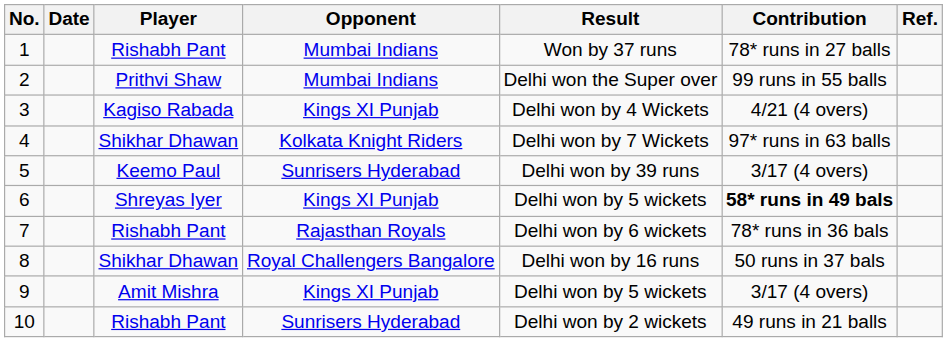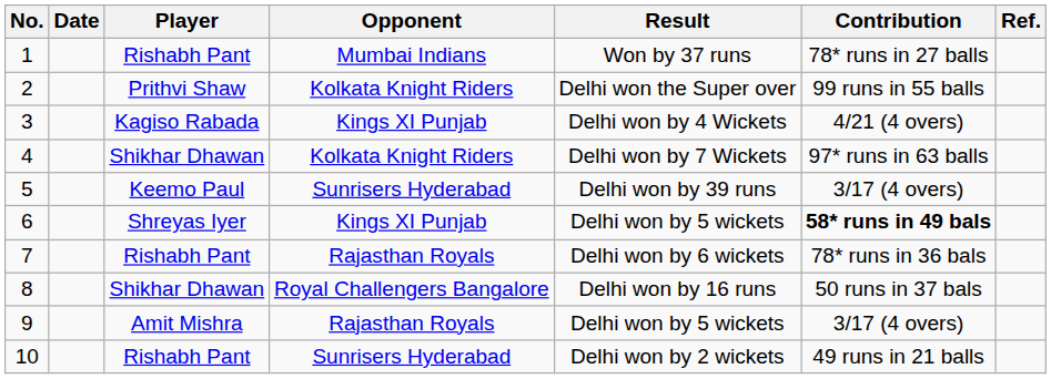 <table class="wikitable sortable" style="text-align: center;">
 <tr>
 <th>No.</th>
 <th>Date</th>
 <th>Player</th>
 <th>Opponent</th>
 <th>Result</th>
 <th>Contribution</th>
 <th>Ref.</th>
 </tr>
 <tr>
 <td>1</td>
 <td></td>
 <td><a href='#'>Rishabh Pant</a></td>
 <td><a href='#'>Mumbai Indians</a></td>
 <td>Won by 37 runs</td>
 <td>78* runs in 27 balls</td>
 <td></td>
 </tr>
 <tr>
 <td>2</td>
 <td></td>
 <td><a href='#'>Prithvi Shaw</a></td>
-<td><a href='#'>Mumbai Indians</a></td>
+<td><a href='#'>Kolkata Knight Riders</a></td>
 <td>Delhi won the Super over</td>
 <td>99 runs in 55 balls</td>
 <td></td>
 </tr>
 <tr>
 <td>3</td>
 <td></td>
 <td><a href='#'>Kagiso Rabada</a></td>
 <td><a href='#'>Kings XI Punjab</a></td>
 <td>Delhi won by 4 Wickets</td>
 <td>4/21 (4 overs)</td>
 <td></td>
 </tr>
 <tr>
 <td>4</td>
 <td></td>
 <td><a href='#'>Shikhar Dhawan</a></td>
 <td><a href='#'>Kolkata Knight Riders</a></td>
 <td>Delhi won by 7 Wickets</td>
 <td>97* runs in 63 balls</td>
 <td></td>
 </tr>
 <tr>
 <td>5</td>
 <td></td>
 <td><a href='#'>Keemo Paul</a></td>
 <td><a href='#'>Sunrisers Hyderabad</a></td>
 <td>Delhi won by 39 runs</td>
 <td>3/17 (4 overs)</td>
 <td></td>
 </tr>
 <tr>
 <td>6</td>
 <td></td>
 <td><a href='#'>Shreyas Iyer</a></td>
 <td><a href='#'>Kings XI Punjab</a></td>
 <td>Delhi won by 5 wickets</td>
 <td><strong>58* runs in 49 bals</strong></td>
 <td></td>
 </tr>
 <tr>
 <td>7</td>
 <td></td>
 <td><a href='#'>Rishabh Pant</a></td>
 <td><a href='#'>Rajasthan Royals</a></td>
 <td>Delhi won by 6 wickets</td>
 <td>78* runs in 36 bals</td>
 <td></td>
 </tr>
 <tr>
 <td>8</td>
 <td></td>
 <td><a href='#'>Shikhar Dhawan</a></td>
 <td><a href='#'>Royal Challengers Bangalore</a></td>
 <td>Delhi won by 16 runs</td>
 <td>50 runs in 37 bals</td>
 <td></td>
 </tr>
 <tr>
 <td>9</td>
 <td></td>
 <td><a href='#'>Amit Mishra</a></td>
-<td><a href='#'>Kings XI Punjab</a></td>
+<td><a href='#'>Rajasthan Royals</a></td>
 <td>Delhi won by 5 wickets</td>
 <td>3/17 (4 overs)</td>
 <td></td>
 </tr>
 <tr>
 <td>10</td>
 <td></td>
 <td><a href='#'>Rishabh Pant</a></td>
 <td><a href='#'>Sunrisers Hyderabad</a></td>
 <td>Delhi won by 2 wickets</td>
 <td>49 runs in 21 balls</td>
 <td></td>
 </tr>
 </table>
